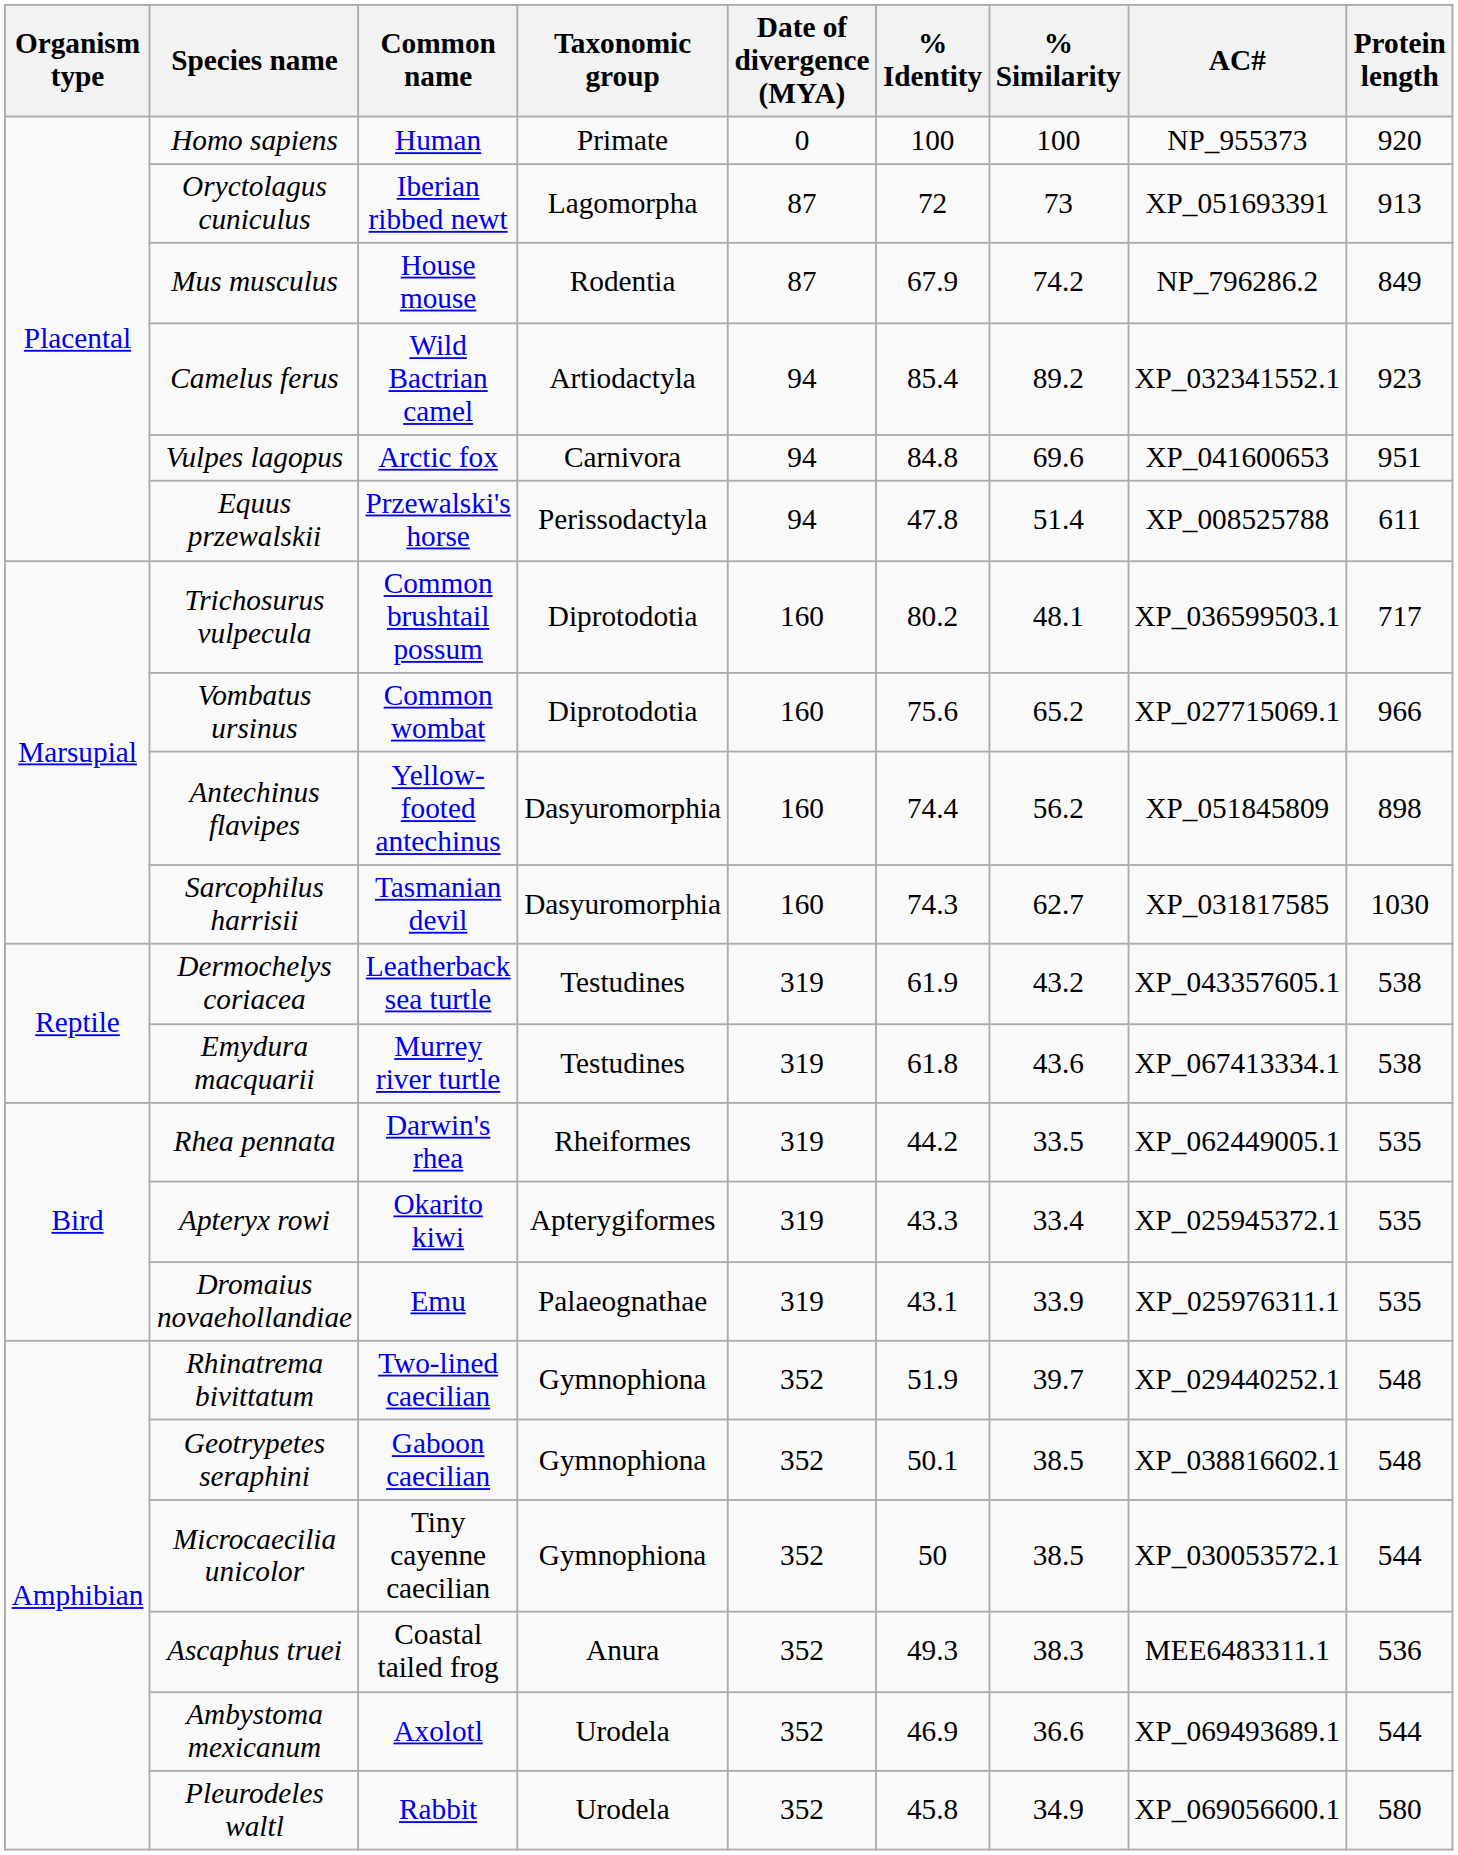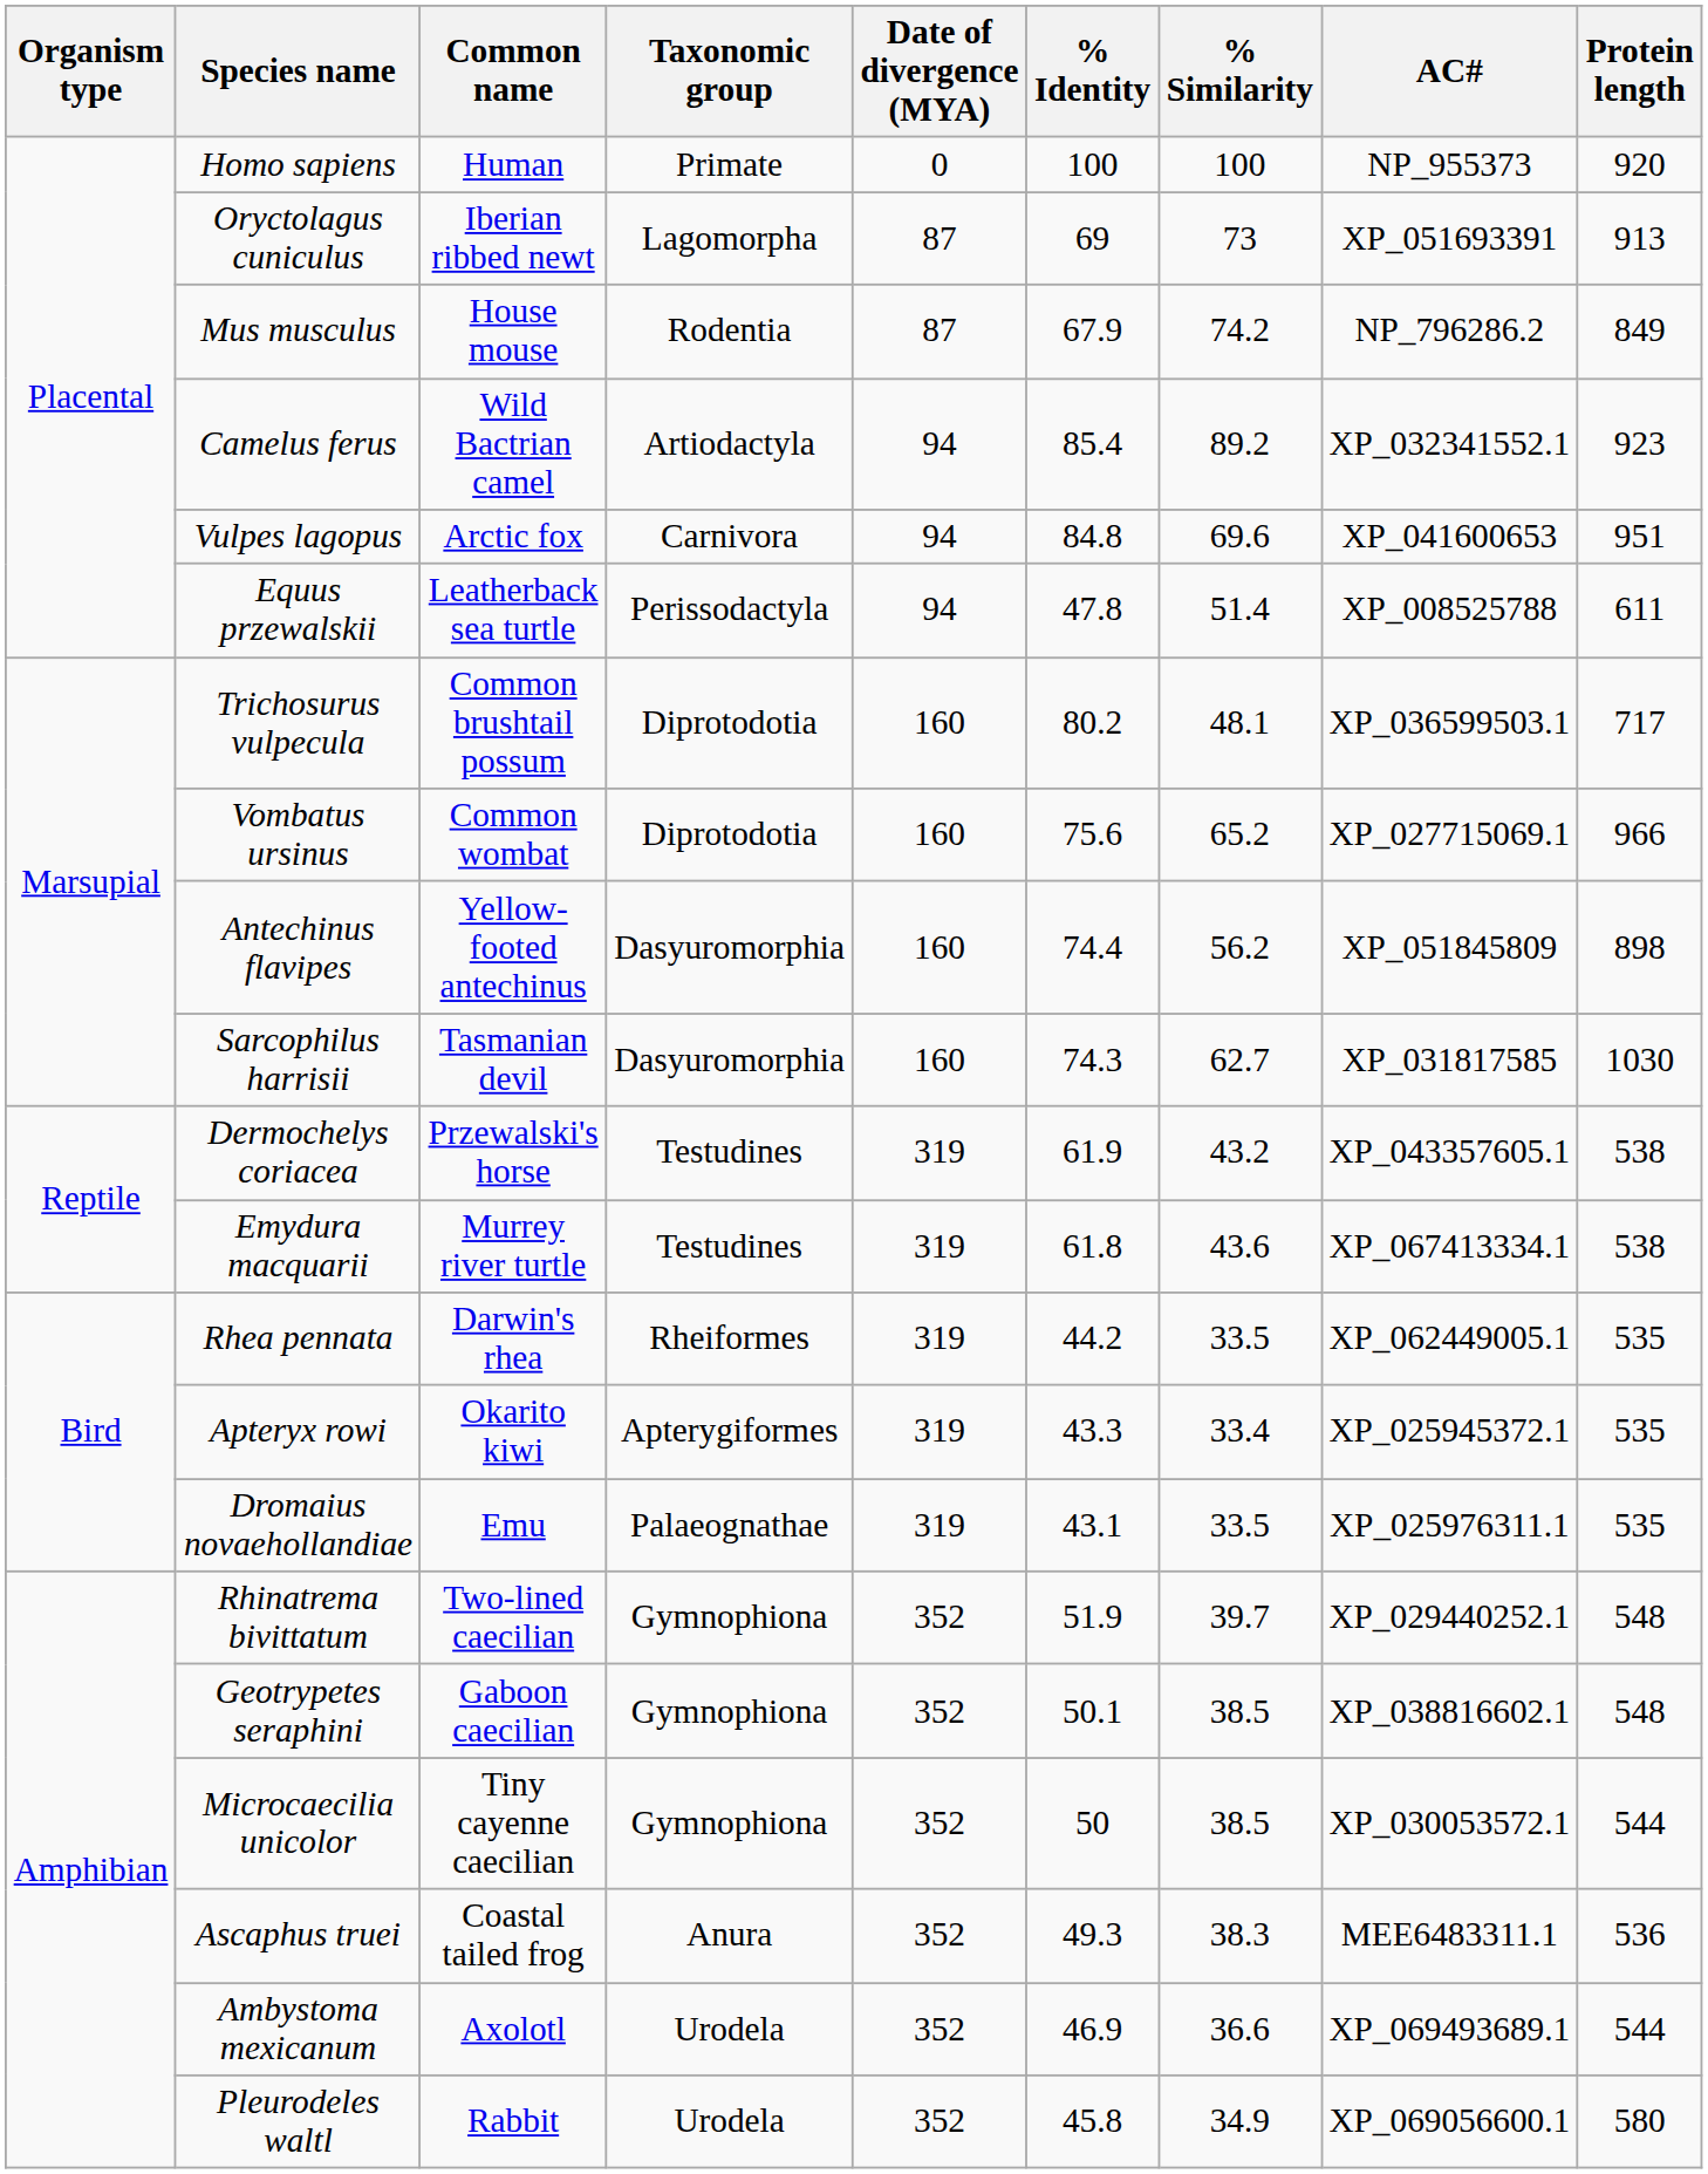 <table class="wikitable mw-collapsible" style="text-align: center;">
 <tr>
 <th>Organism type</th>
 <th>Species name</th>
 <th>Common name</th>
 <th>Taxonomic group</th>
 <th>Date of divergence (MYA)</th>
 <th>% Identity</th>
 <th>% Similarity</th>
 <th>AC#</th>
 <th>Protein length</th>
 </tr>
 <tr>
 <td rowspan="6"><a href='#'>Placental</a></td>
 <td><em>Homo sapiens</em></td>
 <td><a href='#'>Human</a></td>
 <td>Primate</td>
 <td>0</td>
 <td>100</td>
 <td>100</td>
 <td>NP_955373</td>
 <td>920</td>
 </tr>
 <tr>
 <td><em>Oryctolagus cuniculus</em></td>
 <td><a href='#'>Iberian ribbed newt</a></td>
 <td>Lagomorpha</td>
 <td>87</td>
-<td>72</td>
+<td>69</td>
 <td>73</td>
 <td>XP_051693391</td>
 <td>913</td>
 </tr>
 <tr>
 <td><em>Mus musculus</em></td>
 <td><a href='#'>House mouse</a></td>
 <td>Rodentia</td>
 <td>87</td>
 <td>67.9</td>
 <td>74.2</td>
 <td>NP_796286.2</td>
 <td>849</td>
 </tr>
 <tr>
 <td><em>Camelus ferus</em></td>
 <td><a href='#'>Wild Bactrian camel</a></td>
 <td>Artiodactyla</td>
 <td>94</td>
 <td>85.4</td>
 <td>89.2</td>
 <td>XP_032341552.1</td>
 <td>923</td>
 </tr>
 <tr>
 <td><em>Vulpes lagopus</em></td>
 <td><a href='#'>Arctic fox</a></td>
 <td>Carnivora</td>
 <td>94</td>
 <td>84.8</td>
 <td>69.6</td>
 <td>XP_041600653</td>
 <td>951</td>
 </tr>
 <tr>
 <td><em>Equus przewalskii</em></td>
-<td><a href='#'>Przewalski's horse</a></td>
+<td><a href='#'>Leatherback sea turtle</a></td>
 <td>Perissodactyla</td>
 <td>94</td>
 <td>47.8</td>
 <td>51.4</td>
 <td>XP_008525788</td>
 <td>611</td>
 </tr>
 <tr>
 <td rowspan="4"><a href='#'>Marsupial</a></td>
 <td><em>Trichosurus vulpecula</em></td>
 <td><a href='#'>Common brushtail possum</a></td>
 <td>Diprotodotia</td>
 <td>160</td>
 <td>80.2</td>
 <td>48.1</td>
 <td>XP_036599503.1</td>
 <td>717</td>
 </tr>
 <tr>
 <td><em>Vombatus ursinus</em></td>
 <td><a href='#'>Common wombat</a></td>
 <td>Diprotodotia</td>
 <td>160</td>
 <td>75.6</td>
 <td>65.2</td>
 <td>XP_027715069.1</td>
 <td>966</td>
 </tr>
 <tr>
 <td><em>Antechinus flavipes</em></td>
 <td><a href='#'>Yellow-footed antechinus</a></td>
 <td>Dasyuromorphia</td>
 <td>160</td>
 <td>74.4</td>
 <td>56.2</td>
 <td>XP_051845809</td>
 <td>898</td>
 </tr>
 <tr>
 <td><em>Sarcophilus harrisii</em></td>
 <td><a href='#'>Tasmanian devil</a></td>
 <td>Dasyuromorphia</td>
 <td>160</td>
 <td>74.3</td>
 <td>62.7</td>
 <td>XP_031817585</td>
 <td>1030</td>
 </tr>
 <tr>
 <td rowspan="2"><a href='#'>Reptile</a></td>
 <td><em>Dermochelys coriacea</em></td>
-<td><a href='#'>Leatherback sea turtle</a></td>
+<td><a href='#'>Przewalski's horse</a></td>
 <td>Testudines</td>
 <td>319</td>
 <td>61.9</td>
 <td>43.2</td>
 <td>XP_043357605.1</td>
 <td>538</td>
 </tr>
 <tr>
 <td><em>Emydura macquarii</em></td>
 <td><a href='#'>Murrey river turtle</a></td>
 <td>Testudines</td>
 <td>319</td>
 <td>61.8</td>
 <td>43.6</td>
 <td>XP_067413334.1</td>
 <td>538</td>
 </tr>
 <tr>
 <td rowspan="3"><a href='#'>Bird</a></td>
 <td><em>Rhea pennata</em></td>
 <td><a href='#'>Darwin's rhea</a></td>
 <td>Rheiformes</td>
 <td>319</td>
 <td>44.2</td>
 <td>33.5</td>
 <td>XP_062449005.1</td>
 <td>535</td>
 </tr>
 <tr>
 <td><em>Apteryx rowi</em></td>
 <td><a href='#'>Okarito kiwi</a></td>
 <td>Apterygiformes</td>
 <td>319</td>
 <td>43.3</td>
 <td>33.4</td>
 <td>XP_025945372.1</td>
 <td>535</td>
 </tr>
 <tr>
 <td><em>Dromaius novaehollandiae</em></td>
 <td><a href='#'>Emu</a></td>
 <td>Palaeognathae</td>
 <td>319</td>
 <td>43.1</td>
-<td>33.9</td>
+<td>33.5</td>
 <td>XP_025976311.1</td>
 <td>535</td>
 </tr>
 <tr>
 <td rowspan="6"><a href='#'>Amphibian</a></td>
 <td><em>Rhinatrema bivittatum</em></td>
 <td><a href='#'>Two-lined caecilian</a></td>
 <td>Gymnophiona</td>
 <td>352</td>
 <td>51.9</td>
 <td>39.7</td>
 <td>XP_029440252.1</td>
 <td>548</td>
 </tr>
 <tr>
 <td><em>Geotrypetes seraphini</em></td>
 <td><a href='#'>Gaboon caecilian</a></td>
 <td>Gymnophiona</td>
 <td>352</td>
 <td>50.1</td>
 <td>38.5</td>
 <td>XP_038816602.1</td>
 <td>548</td>
 </tr>
 <tr>
 <td><em>Microcaecilia unicolor</em></td>
 <td>Tiny cayenne caecilian</td>
 <td>Gymnophiona</td>
 <td>352</td>
 <td>50</td>
 <td>38.5</td>
 <td>XP_030053572.1</td>
 <td>544</td>
 </tr>
 <tr>
 <td><em>Ascaphus truei</em></td>
 <td>Coastal tailed frog</td>
 <td>Anura</td>
 <td>352</td>
 <td>49.3</td>
 <td>38.3</td>
 <td>MEE6483311.1</td>
 <td>536</td>
 </tr>
 <tr>
 <td><em>Ambystoma mexicanum</em></td>
 <td><a href='#'>Axolotl</a></td>
 <td>Urodela</td>
 <td>352</td>
 <td>46.9</td>
 <td>36.6</td>
 <td>XP_069493689.1</td>
 <td>544</td>
 </tr>
 <tr>
 <td><em>Pleurodeles waltl</em></td>
 <td><a href='#'>Rabbit</a></td>
 <td>Urodela</td>
 <td>352</td>
 <td>45.8</td>
 <td>34.9</td>
 <td>XP_069056600.1</td>
 <td>580</td>
 </tr>
 </table>
